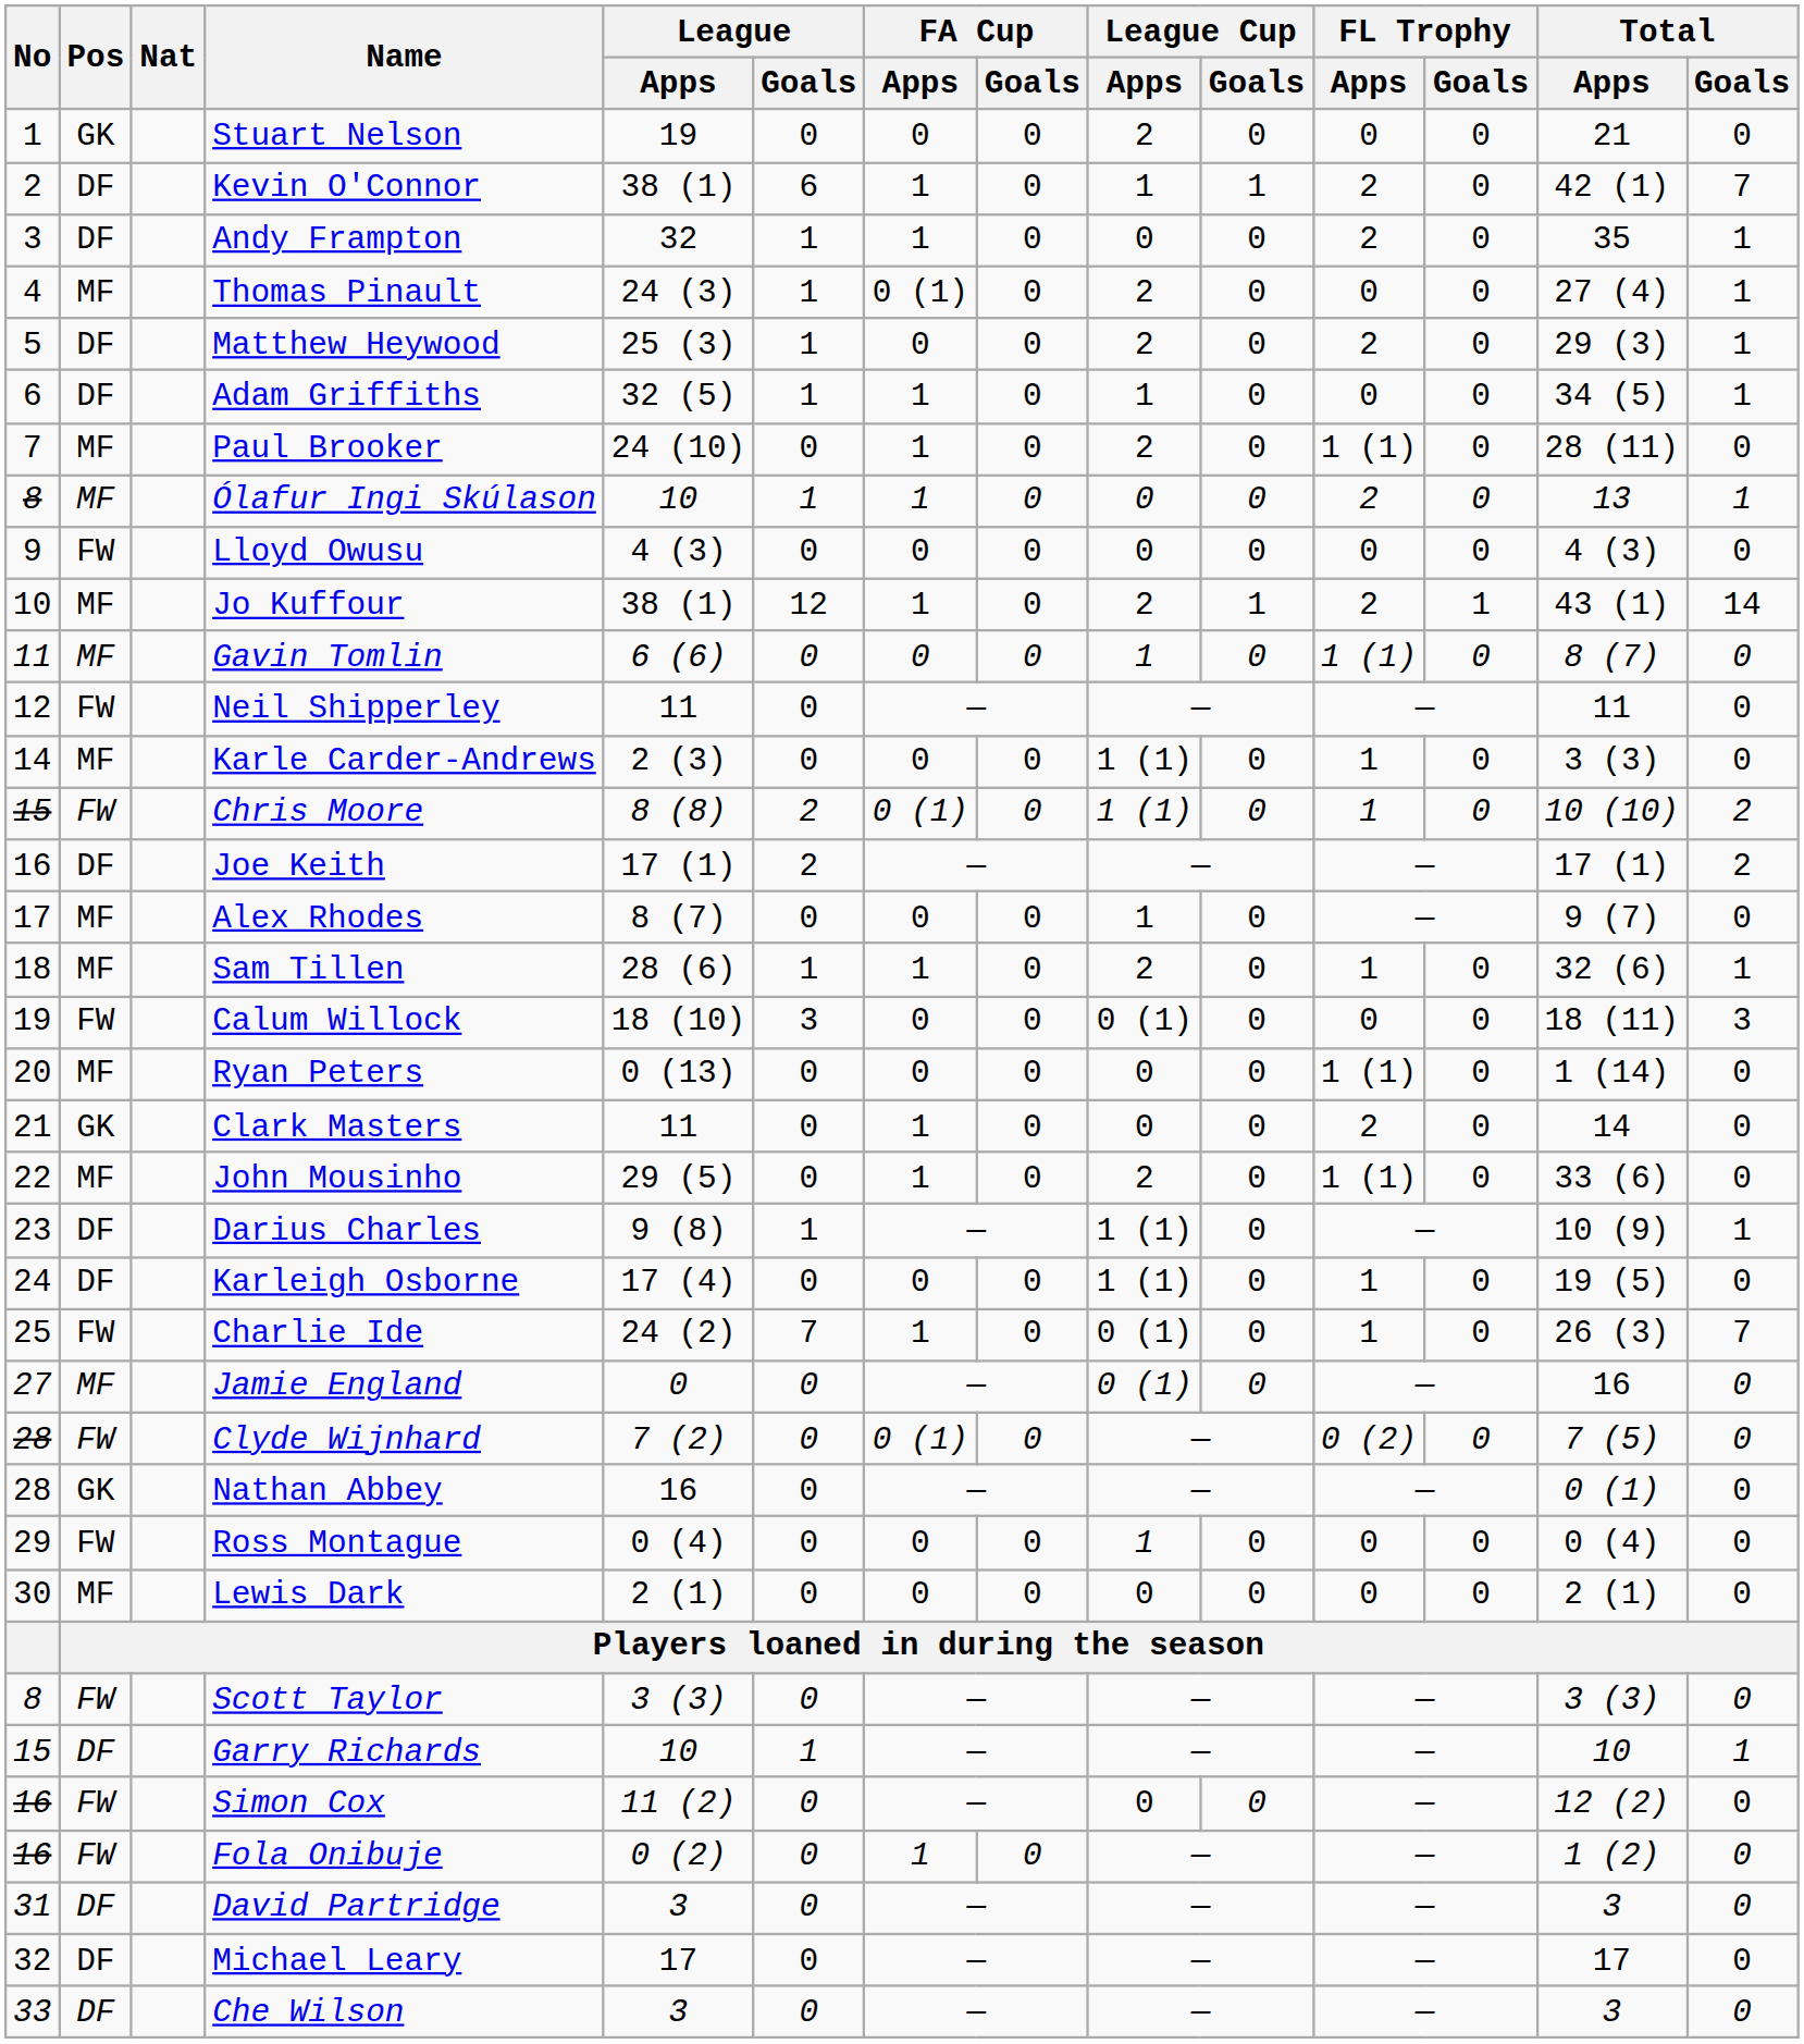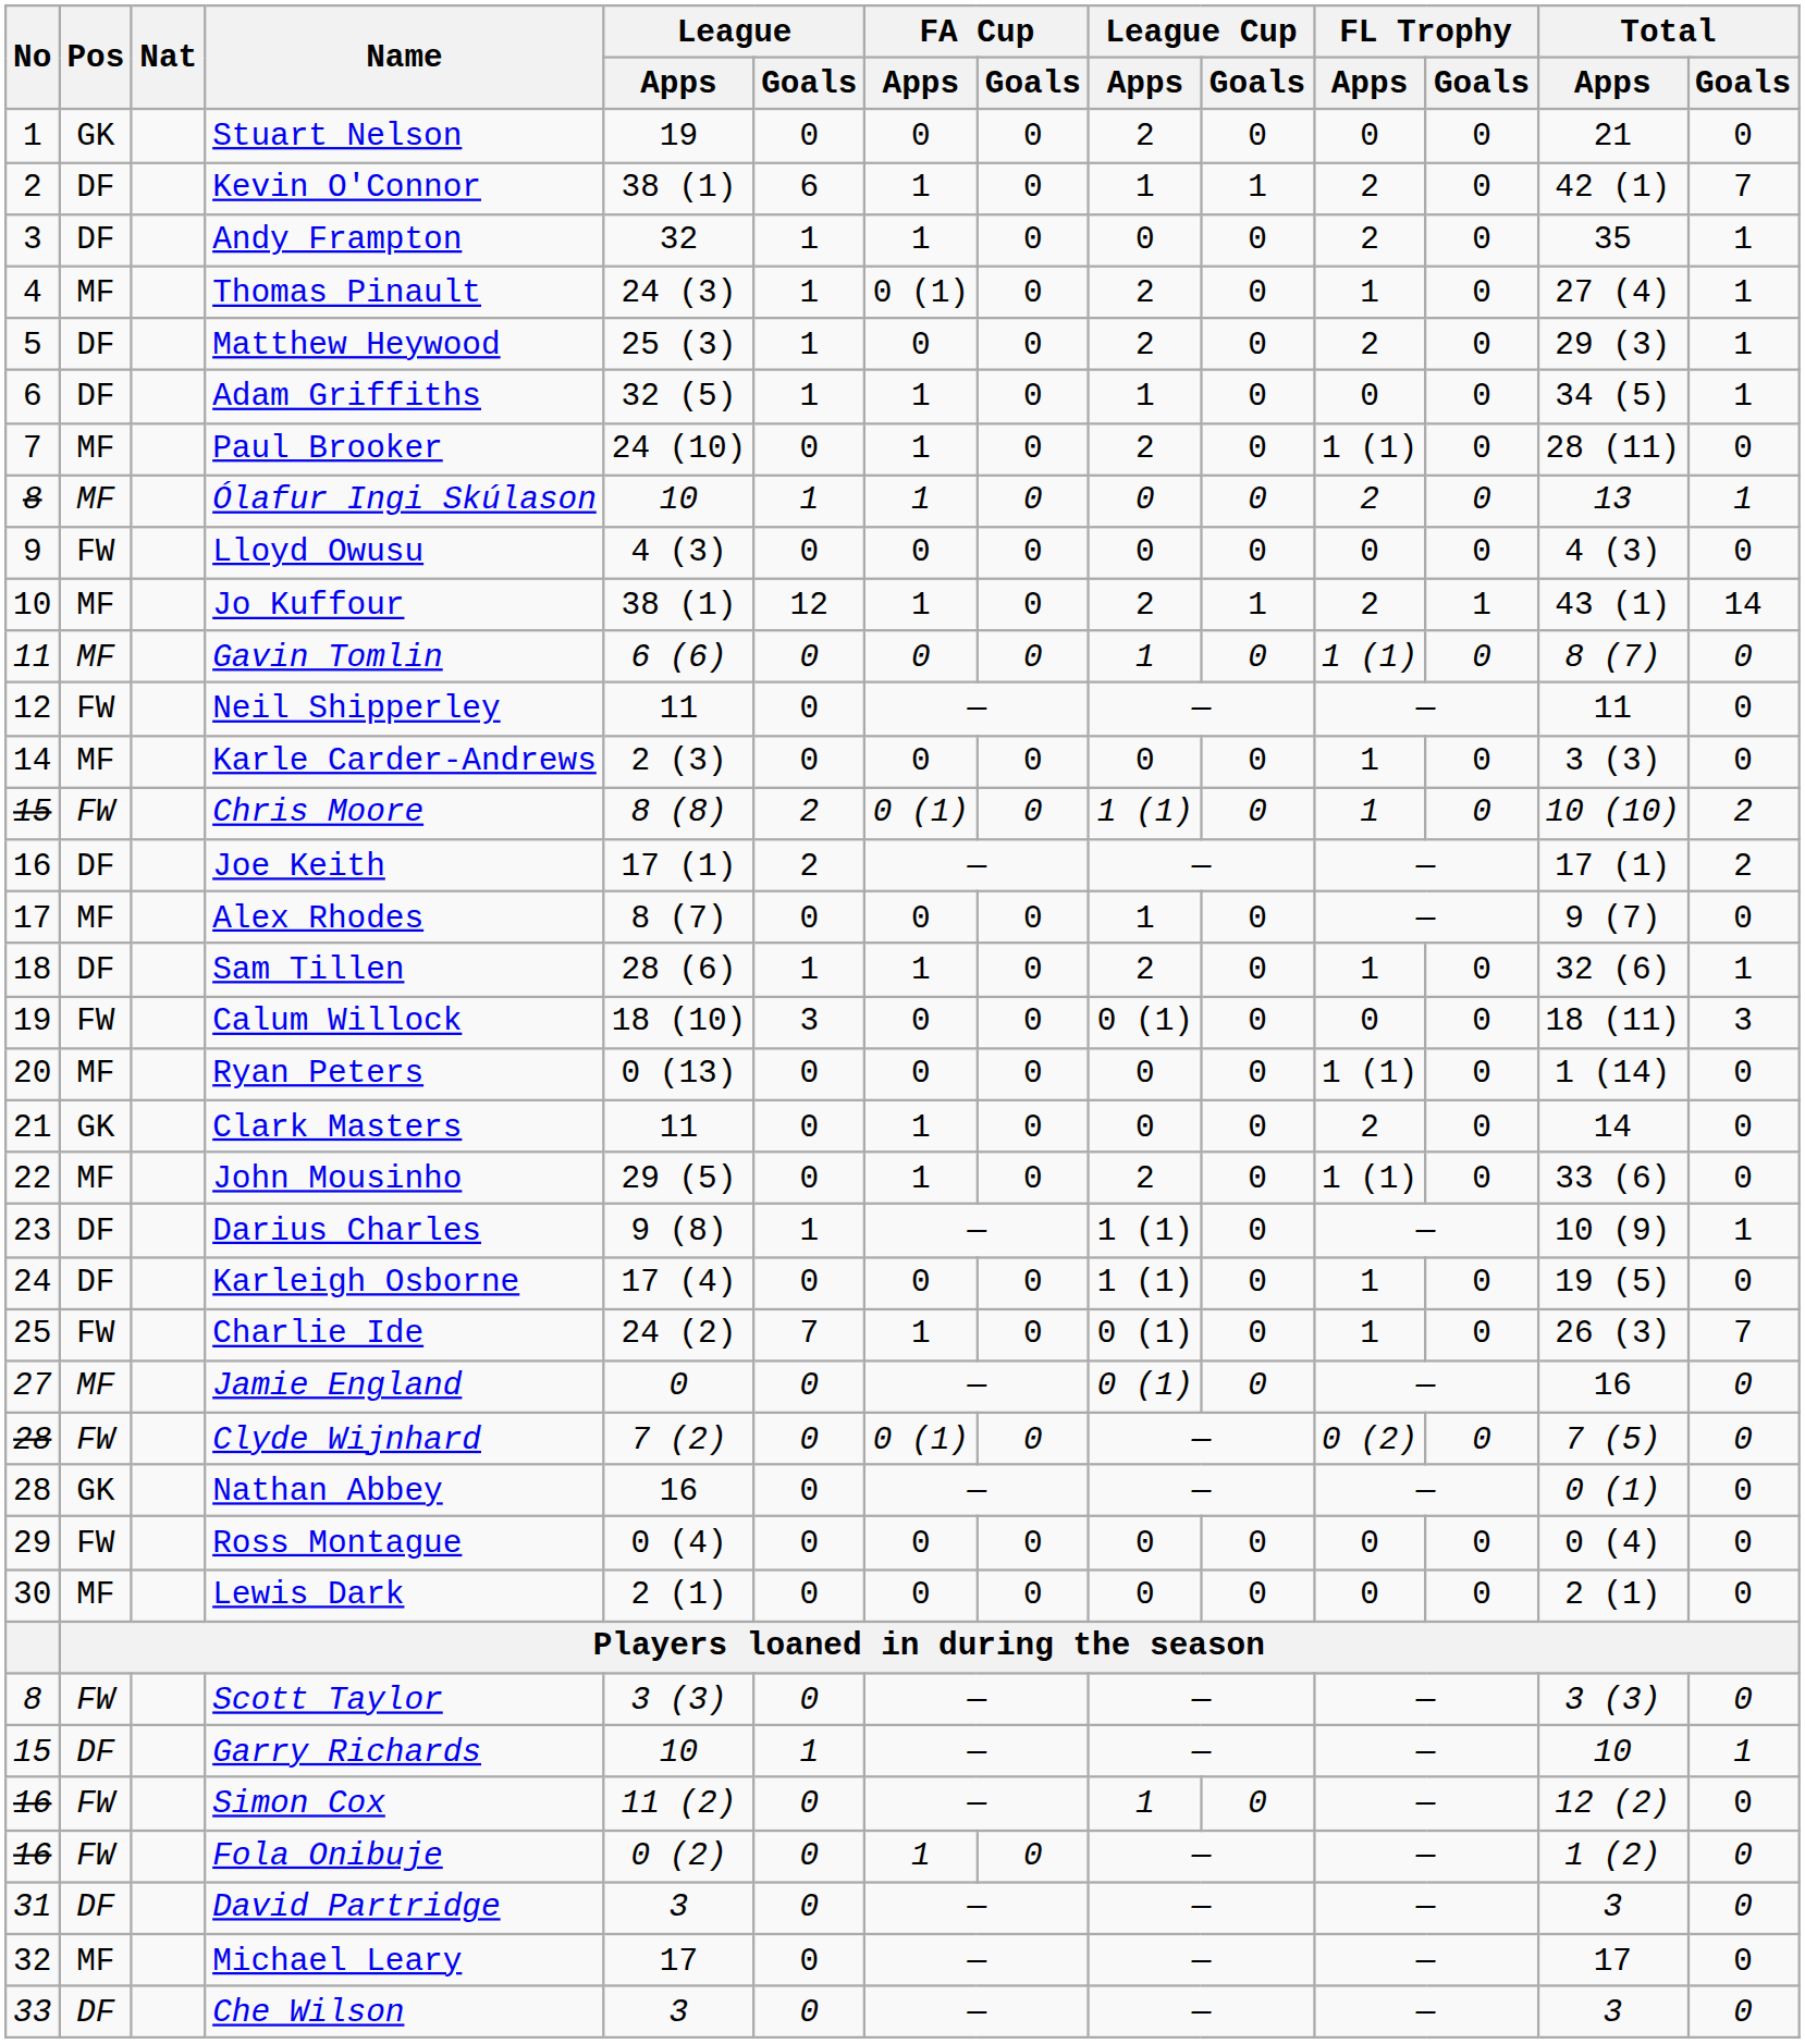 <table class="wikitable" style="text-align:center">
 <tr>
 <th rowspan="2">No</th>
 <th rowspan="2">Pos</th>
 <th rowspan="2">Nat</th>
 <th rowspan="2">Name</th>
 <th colspan="2" style="width:85px;">League</th>
 <th colspan="2" style="width:85px;">FA Cup</th>
 <th colspan="2" style="width:85px;">League Cup</th>
 <th colspan="2" style="width:85px;">FL Trophy</th>
 <th colspan="2" style="width:85px;">Total</th>
 </tr>
 <tr>
 <th>Apps</th>
 <th>Goals</th>
 <th>Apps</th>
 <th>Goals</th>
 <th>Apps</th>
 <th>Goals</th>
 <th>Apps</th>
 <th>Goals</th>
 <th>Apps</th>
 <th>Goals</th>
 </tr>
 <tr>
 <td>1</td>
 <td>GK</td>
 <td></td>
 <td style="text-align:left;"><a href='#'>Stuart Nelson</a></td>
 <td>19</td>
 <td>0</td>
 <td>0</td>
 <td>0</td>
 <td>2</td>
 <td>0</td>
 <td>0</td>
 <td>0</td>
 <td>21</td>
 <td>0</td>
 </tr>
 <tr>
 <td>2</td>
 <td>DF</td>
 <td></td>
 <td style="text-align:left;"><a href='#'>Kevin O'Connor</a></td>
 <td>38 (1)</td>
 <td>6</td>
 <td>1</td>
 <td>0</td>
 <td>1</td>
 <td>1</td>
 <td>2</td>
 <td>0</td>
 <td>42 (1)</td>
 <td>7</td>
 </tr>
 <tr>
 <td>3</td>
 <td>DF</td>
 <td></td>
 <td style="text-align:left;"><a href='#'>Andy Frampton</a></td>
 <td>32</td>
 <td>1</td>
 <td>1</td>
 <td>0</td>
 <td>0</td>
 <td>0</td>
 <td>2</td>
 <td>0</td>
 <td>35</td>
 <td>1</td>
 </tr>
 <tr>
 <td>4</td>
 <td>MF</td>
 <td></td>
 <td style="text-align:left;"><a href='#'>Thomas Pinault</a></td>
 <td>24 (3)</td>
 <td>1</td>
 <td>0 (1)</td>
 <td>0</td>
 <td>2</td>
 <td>0</td>
-<td>0</td>
+<td>1</td>
 <td>0</td>
 <td>27 (4)</td>
 <td>1</td>
 </tr>
 <tr>
 <td>5</td>
 <td>DF</td>
 <td></td>
 <td style="text-align:left;"><a href='#'>Matthew Heywood</a></td>
 <td>25 (3)</td>
 <td>1</td>
 <td>0</td>
 <td>0</td>
 <td>2</td>
 <td>0</td>
 <td>2</td>
 <td>0</td>
 <td>29 (3)</td>
 <td>1</td>
 </tr>
 <tr>
 <td>6</td>
 <td>DF</td>
 <td></td>
 <td style="text-align:left;"><a href='#'>Adam Griffiths</a></td>
 <td>32 (5)</td>
 <td>1</td>
 <td>1</td>
 <td>0</td>
 <td>1</td>
 <td>0</td>
 <td>0</td>
 <td>0</td>
 <td>34 (5)</td>
 <td>1</td>
 </tr>
 <tr>
 <td>7</td>
 <td>MF</td>
 <td></td>
 <td style="text-align:left;"><a href='#'>Paul Brooker</a></td>
 <td>24 (10)</td>
 <td>0</td>
 <td>1</td>
 <td>0</td>
 <td>2</td>
 <td>0</td>
 <td>1 (1)</td>
 <td>0</td>
 <td>28 (11)</td>
 <td>0</td>
 </tr>
 <tr>
 <td><em><s>8</s></em></td>
 <td><em>MF</em></td>
 <td><em></em></td>
 <td style="text-align:left;"><em><a href='#'>Ólafur Ingi Skúlason</a></em></td>
 <td><em>10</em></td>
 <td><em>1</em></td>
 <td><em>1</em></td>
 <td><em>0</em></td>
 <td><em>0</em></td>
 <td><em>0</em></td>
 <td><em>2</em></td>
 <td><em>0</em></td>
 <td><em>13</em></td>
 <td><em>1</em></td>
 </tr>
 <tr>
 <td>9</td>
 <td>FW</td>
 <td></td>
 <td style="text-align:left;"><a href='#'>Lloyd Owusu</a></td>
 <td>4 (3)</td>
 <td>0</td>
 <td>0</td>
 <td>0</td>
 <td>0</td>
 <td>0</td>
 <td>0</td>
 <td>0</td>
 <td>4 (3)</td>
 <td>0</td>
 </tr>
 <tr>
 <td>10</td>
 <td>MF</td>
 <td></td>
 <td style="text-align:left;"><a href='#'>Jo Kuffour</a></td>
 <td>38 (1)</td>
 <td>12</td>
 <td>1</td>
 <td>0</td>
 <td>2</td>
 <td>1</td>
 <td>2</td>
 <td>1</td>
 <td>43 (1)</td>
 <td>14</td>
 </tr>
 <tr>
 <td><em>11</em></td>
 <td><em>MF</em></td>
 <td><em></em></td>
 <td style="text-align:left;"><em><a href='#'>Gavin Tomlin</a></em></td>
 <td><em>6 (6)</em></td>
 <td><em>0</em></td>
 <td><em>0</em></td>
 <td><em>0</em></td>
 <td><em>1</em></td>
 <td><em>0</em></td>
 <td><em>1 (1)</em></td>
 <td><em>0</em></td>
 <td><em>8 (7)</em></td>
 <td><em>0</em></td>
 </tr>
 <tr>
 <td>12</td>
 <td>FW</td>
 <td></td>
 <td style="text-align:left;"><a href='#'>Neil Shipperley</a></td>
 <td>11</td>
 <td>0</td>
 <td colspan="2"><em>—</em></td>
 <td colspan="2"><em>—</em></td>
 <td colspan="2"><em>—</em></td>
 <td>11</td>
 <td>0</td>
 </tr>
 <tr>
 <td>14</td>
 <td>MF</td>
 <td></td>
 <td style="text-align:left;"><a href='#'>Karle Carder-Andrews</a></td>
 <td>2 (3)</td>
 <td>0</td>
 <td>0</td>
 <td>0</td>
-<td>1 (1)</td>
+<td>0</td>
 <td>0</td>
 <td>1</td>
 <td>0</td>
 <td>3 (3)</td>
 <td>0</td>
 </tr>
 <tr>
 <td><em><s>15</s></em></td>
 <td><em>FW</em></td>
 <td><em></em></td>
 <td style="text-align:left;"><a href='#'><em>Chris Moore</em></a></td>
 <td><em>8 (8)</em></td>
 <td><em>2</em></td>
 <td><em>0 (1)</em></td>
 <td><em>0</em></td>
 <td><em>1 (1)</em></td>
 <td><em>0</em></td>
 <td><em>1</em></td>
 <td><em>0</em></td>
 <td><em>10 (10)</em></td>
 <td><em>2</em></td>
 </tr>
 <tr>
 <td>16</td>
 <td>DF</td>
 <td></td>
 <td style="text-align:left;"><a href='#'>Joe Keith</a></td>
 <td>17 (1)</td>
 <td>2</td>
 <td colspan="2"><em>—</em></td>
 <td colspan="2"><em>—</em></td>
 <td colspan="2"><em>—</em></td>
 <td>17 (1)</td>
 <td>2</td>
 </tr>
 <tr>
 <td>17</td>
 <td>MF</td>
 <td></td>
 <td style="text-align:left;"><a href='#'>Alex Rhodes</a></td>
 <td>8 (7)</td>
 <td>0</td>
 <td>0</td>
 <td>0</td>
 <td>1</td>
 <td>0</td>
 <td colspan="2"><em>—</em></td>
 <td>9 (7)</td>
 <td>0</td>
 </tr>
 <tr>
 <td>18</td>
-<td>MF</td>
+<td>DF</td>
 <td></td>
 <td style="text-align:left;"><a href='#'>Sam Tillen</a></td>
 <td>28 (6)</td>
 <td>1</td>
 <td>1</td>
 <td>0</td>
 <td>2</td>
 <td>0</td>
 <td>1</td>
 <td>0</td>
 <td>32 (6)</td>
 <td>1</td>
 </tr>
 <tr>
 <td>19</td>
 <td>FW</td>
 <td></td>
 <td style="text-align:left;"><a href='#'>Calum Willock</a></td>
 <td>18 (10)</td>
 <td>3</td>
 <td>0</td>
 <td>0</td>
 <td>0 (1)</td>
 <td>0</td>
 <td>0</td>
 <td>0</td>
 <td>18 (11)</td>
 <td>3</td>
 </tr>
 <tr>
 <td>20</td>
 <td>MF</td>
 <td></td>
 <td style="text-align:left;"><a href='#'>Ryan Peters</a></td>
 <td>0 (13)</td>
 <td>0</td>
 <td>0</td>
 <td>0</td>
 <td>0</td>
 <td>0</td>
 <td>1 (1)</td>
 <td>0</td>
 <td>1 (14)</td>
 <td>0</td>
 </tr>
 <tr>
 <td>21</td>
 <td>GK</td>
 <td></td>
 <td style="text-align:left;"><a href='#'>Clark Masters</a></td>
 <td>11</td>
 <td>0</td>
 <td>1</td>
 <td>0</td>
 <td>0</td>
 <td>0</td>
 <td>2</td>
 <td>0</td>
 <td>14</td>
 <td>0</td>
 </tr>
 <tr>
 <td>22</td>
 <td>MF</td>
 <td></td>
 <td style="text-align:left;"><a href='#'>John Mousinho</a></td>
 <td>29 (5)</td>
 <td>0</td>
 <td>1</td>
 <td>0</td>
 <td>2</td>
 <td>0</td>
 <td>1 (1)</td>
 <td>0</td>
 <td>33 (6)</td>
 <td>0</td>
 </tr>
 <tr>
 <td>23</td>
 <td>DF</td>
 <td></td>
 <td style="text-align:left;"><a href='#'>Darius Charles</a></td>
 <td>9 (8)</td>
 <td>1</td>
 <td colspan="2"><em>—</em></td>
 <td>1 (1)</td>
 <td>0</td>
 <td colspan="2"><em>—</em></td>
 <td>10 (9)</td>
 <td>1</td>
 </tr>
 <tr>
 <td>24</td>
 <td>DF</td>
 <td></td>
 <td style="text-align:left;"><a href='#'>Karleigh Osborne</a></td>
 <td>17 (4)</td>
 <td>0</td>
 <td>0</td>
 <td>0</td>
 <td>1 (1)</td>
 <td>0</td>
 <td>1</td>
 <td>0</td>
 <td>19 (5)</td>
 <td>0</td>
 </tr>
 <tr>
 <td>25</td>
 <td>FW</td>
 <td></td>
 <td style="text-align:left;"><a href='#'>Charlie Ide</a></td>
 <td>24 (2)</td>
 <td>7</td>
 <td>1</td>
 <td>0</td>
 <td>0 (1)</td>
 <td>0</td>
 <td>1</td>
 <td>0</td>
 <td>26 (3)</td>
 <td>7</td>
 </tr>
 <tr>
 <td><em>27</em></td>
 <td><em>MF</em></td>
 <td><em></em></td>
 <td style="text-align:left;"><em><a href='#'>Jamie England</a></em></td>
 <td><em>0</em></td>
 <td><em>0</em></td>
 <td colspan="2"><em>—</em></td>
 <td><em>0 (1)</em></td>
 <td><em>0</em></td>
 <td colspan="2"><em>—</em></td>
 <td>16</td>
 <td><em>0</em></td>
 </tr>
 <tr>
 <td><em><s>28</s></em></td>
 <td><em>FW</em></td>
 <td><em></em></td>
 <td style="text-align:left;"><em><a href='#'>Clyde Wijnhard</a></em></td>
 <td><em>7 (2)</em></td>
 <td><em>0</em></td>
 <td><em>0 (1)</em></td>
 <td><em>0</em></td>
 <td colspan="2"><em>—</em></td>
 <td><em>0 (2)</em></td>
 <td><em>0</em></td>
 <td><em>7 (5)</em></td>
 <td><em>0</em></td>
 </tr>
 <tr>
 <td>28</td>
 <td>GK</td>
 <td></td>
 <td style="text-align:left;"><a href='#'>Nathan Abbey</a></td>
 <td>16</td>
 <td>0</td>
 <td colspan="2"><em>—</em></td>
 <td colspan="2"><em>—</em></td>
 <td colspan="2"><em>—</em></td>
 <td><em>0 (1)</em></td>
 <td>0</td>
 </tr>
 <tr>
 <td>29</td>
 <td>FW</td>
 <td></td>
 <td style="text-align:left;"><a href='#'>Ross Montague</a></td>
 <td>0 (4)</td>
 <td>0</td>
 <td>0</td>
 <td>0</td>
-<td><em>1</em></td>
+<td>0</td>
 <td>0</td>
 <td>0</td>
 <td>0</td>
 <td>0 (4)</td>
 <td>0</td>
 </tr>
 <tr>
 <td>30</td>
 <td>MF</td>
 <td></td>
 <td style="text-align:left;"><a href='#'>Lewis Dark</a></td>
 <td>2 (1)</td>
 <td>0</td>
 <td>0</td>
 <td>0</td>
 <td>0</td>
 <td>0</td>
 <td>0</td>
 <td>0</td>
 <td>2 (1)</td>
 <td>0</td>
 </tr>
 <tr>
 <th></th>
 <th colspan="13">Players loaned in during the season</th>
 </tr>
 <tr>
 <td><em>8</em></td>
 <td><em>FW</em></td>
 <td><em></em></td>
 <td style="text-align:left;"><a href='#'><em>Scott Taylor</em></a></td>
 <td><em>3 (3)</em></td>
 <td><em>0</em></td>
 <td colspan="2"><em>—</em></td>
 <td colspan="2"><em>—</em></td>
 <td colspan="2"><em>—</em></td>
 <td><em>3 (3)</em></td>
 <td><em>0</em></td>
 </tr>
 <tr>
 <td><em>15</em></td>
 <td><em>DF</em></td>
 <td><em></em></td>
 <td style="text-align:left;"><em><a href='#'>Garry Richards</a></em></td>
 <td><em>10</em></td>
 <td><em>1</em></td>
 <td colspan="2"><em>—</em></td>
 <td colspan="2"><em>—</em></td>
 <td colspan="2"><em>—</em></td>
 <td><em>10</em></td>
 <td><em>1</em></td>
 </tr>
 <tr>
 <td><em><s>16</s></em></td>
 <td><em>FW</em></td>
 <td><em></em></td>
 <td style="text-align:left;"><a href='#'><em>Simon Cox</em></a></td>
 <td><em>11 (2)</em></td>
 <td><em>0</em></td>
 <td colspan="2"><em>—</em></td>
-<td>0</td>
+<td><em>1</em></td>
 <td><em>0</em></td>
 <td colspan="2"><em>—</em></td>
 <td><em>12 (2)</em></td>
 <td>0</td>
 </tr>
 <tr>
 <td><em><s>16</s></em></td>
 <td><em>FW</em></td>
 <td><em></em></td>
 <td style="text-align:left;"><em><a href='#'>Fola Onibuje</a></em></td>
 <td><em>0 (2)</em></td>
 <td><em>0</em></td>
 <td><em>1</em></td>
 <td><em>0</em></td>
 <td colspan="2"><em>—</em></td>
 <td colspan="2"><em>—</em></td>
 <td><em>1 (2)</em></td>
 <td><em>0</em></td>
 </tr>
 <tr>
 <td><em>31</em></td>
 <td><em>DF</em></td>
 <td><em></em></td>
 <td style="text-align:left;"><em><a href='#'>David Partridge</a></em></td>
 <td><em>3</em></td>
 <td><em>0</em></td>
 <td colspan="2"><em>—</em></td>
 <td colspan="2"><em>—</em></td>
 <td colspan="2"><em>—</em></td>
 <td><em>3</em></td>
 <td><em>0</em></td>
 </tr>
 <tr>
 <td>32</td>
-<td>DF</td>
+<td>MF</td>
 <td><em></em></td>
 <td style="text-align:left;"><a href='#'>Michael Leary</a></td>
 <td>17</td>
 <td>0</td>
 <td colspan="2"><em>—</em></td>
 <td colspan="2"><em>—</em></td>
 <td colspan="2"><em>—</em></td>
 <td>17</td>
 <td>0</td>
 </tr>
 <tr>
 <td><em>33</em></td>
 <td><em>DF</em></td>
 <td><em></em></td>
 <td style="text-align:left;"><em><a href='#'>Che Wilson</a></em></td>
 <td><em>3</em></td>
 <td><em>0</em></td>
 <td colspan="2"><em>—</em></td>
 <td colspan="2"><em>—</em></td>
 <td colspan="2"><em>—</em></td>
 <td><em>3</em></td>
 <td><em>0</em></td>
 </tr>
 </table>
